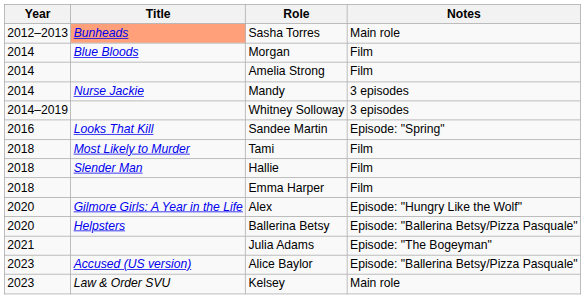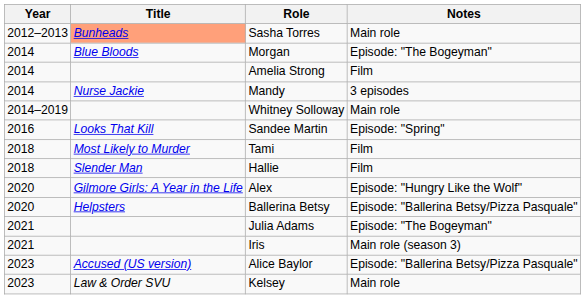 <table class="wikitable sortable">
 <tr>
 <th>Year</th>
 <th>Title</th>
 <th>Role</th>
 <th class="unsortable">Notes</th>
 </tr>
 <tr>
 <td>2012–2013</td>
 <td style="background: lightsalmon;"><em><a href='#'>Bunheads</a></em></td>
 <td>Sasha Torres</td>
 <td>Main role</td>
 </tr>
 <tr>
 <td>2014</td>
 <td><em><a href='#'>Blue Bloods</a></em></td>
 <td>Morgan</td>
-<td>Film</td>
+<td>Episode: "The Bogeyman"</td>
 </tr>
 <tr>
 <td>2014</td>
 <td><em></em></td>
 <td>Amelia Strong</td>
 <td>Film</td>
 </tr>
 <tr>
 <td>2014</td>
 <td><em><a href='#'>Nurse Jackie</a></em></td>
 <td>Mandy</td>
 <td>3 episodes</td>
 </tr>
 <tr>
 <td>2014–2019</td>
 <td><em></em></td>
 <td>Whitney Solloway</td>
-<td>3 episodes</td>
+<td>Main role</td>
 </tr>
 <tr>
 <td>2016</td>
 <td><em><a href='#'>Looks That Kill</a></em></td>
 <td>Sandee Martin</td>
 <td>Episode: "Spring"</td>
 </tr>
 <tr>
 <td>2018</td>
 <td><em><a href='#'>Most Likely to Murder</a></em></td>
 <td>Tami</td>
 <td>Film</td>
 </tr>
 <tr>
 <td>2018</td>
 <td><em><a href='#'>Slender Man</a></em></td>
 <td>Hallie</td>
-<td>Film</td>
-</tr>
-<tr>
-<td>2018</td>
-<td><em></em></td>
-<td>Emma Harper</td>
 <td>Film</td>
 </tr>
 <tr>
 <td>2020</td>
 <td><em><a href='#'>Gilmore Girls: A Year in the Life</a></em></td>
 <td>Alex</td>
 <td>Episode: "Hungry Like the Wolf"</td>
 </tr>
 <tr>
 <td>2020</td>
 <td><em><a href='#'>Helpsters</a></em></td>
 <td>Ballerina Betsy</td>
 <td>Episode: "Ballerina Betsy/Pizza Pasquale"</td>
 </tr>
 <tr>
 <td>2021</td>
 <td><em></em></td>
 <td>Julia Adams</td>
 <td>Episode: "The Bogeyman"</td>
 </tr>
 <tr>
+<td>2021</td>
+<td><em></em></td>
+<td>Iris</td>
+<td>Main role (season 3)</td>
+</tr>
+<tr>
 <td>2023</td>
 <td><em><a href='#'>Accused (US version)</a></em></td>
 <td>Alice Baylor</td>
 <td>Episode: "Ballerina Betsy/Pizza Pasquale"</td>
 </tr>
 <tr>
 <td>2023</td>
 <td><em>Law & Order SVU</em></td>
 <td>Kelsey</td>
 <td>Main role</td>
 </tr>
 </table>
